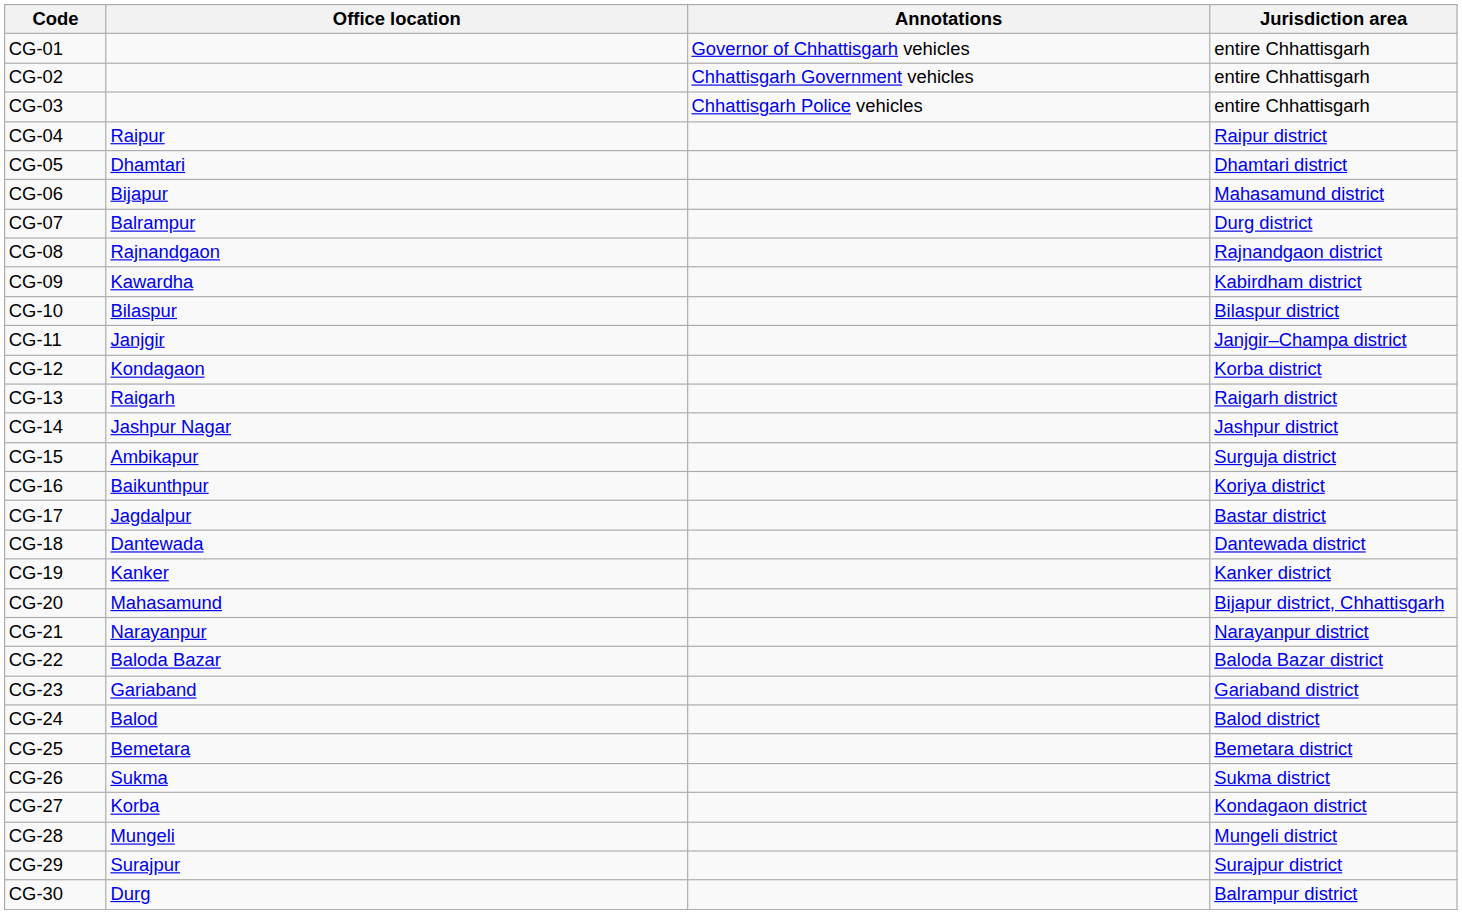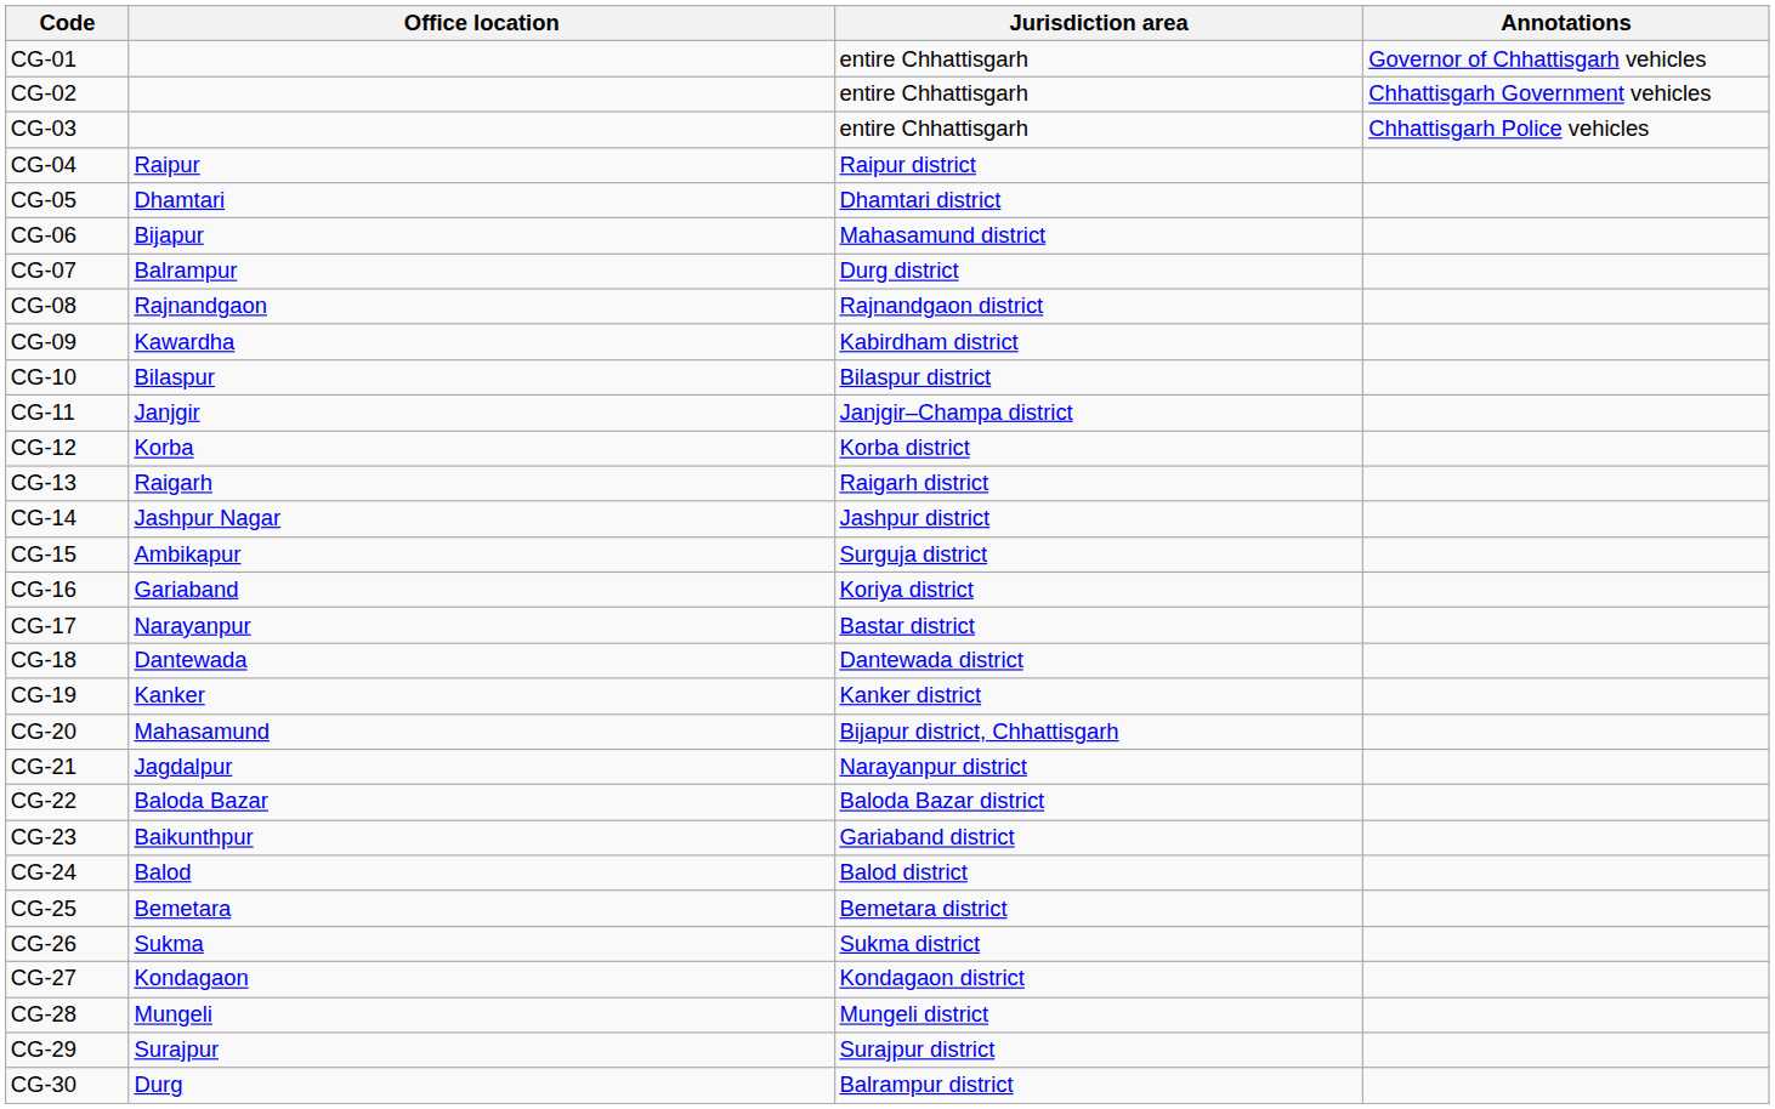 <table class="wikitable sortable" style="width:100%;" border="1" cellspacing="0" cellpadding="3">
 <tr>
 <th scope="col" style="width:7%">Code</th>
 <th scope="col" style="width:40%">Office location</th>
+<th scope="col" style="width:30%">Jurisdiction area</th>
 <th scope="col" style="width:36%" class="unsortable">Annotations</th>
-<th scope="col" style="width:30%">Jurisdiction area</th>
 </tr>
 <tr>
 <td>CG-01</td>
 <td></td>
+<td>entire Chhattisgarh</td>
 <td><a href='#'>Governor of Chhattisgarh</a> vehicles</td>
-<td>entire Chhattisgarh</td>
 </tr>
 <tr>
 <td>CG-02</td>
 <td></td>
+<td>entire Chhattisgarh</td>
 <td><a href='#'>Chhattisgarh Government</a> vehicles</td>
-<td>entire Chhattisgarh</td>
 </tr>
 <tr>
 <td>CG-03</td>
 <td></td>
+<td>entire Chhattisgarh</td>
 <td><a href='#'>Chhattisgarh Police</a> vehicles</td>
-<td>entire Chhattisgarh</td>
 </tr>
 <tr>
 <td>CG-04</td>
 <td><a href='#'>Raipur</a></td>
+<td><a href='#'>Raipur district</a></td>
 <td></td>
-<td><a href='#'>Raipur district</a></td>
 </tr>
 <tr>
 <td>CG-05</td>
 <td><a href='#'>Dhamtari</a></td>
+<td><a href='#'>Dhamtari district</a></td>
 <td></td>
-<td><a href='#'>Dhamtari district</a></td>
 </tr>
 <tr>
 <td>CG-06</td>
 <td><a href='#'>Bijapur</a></td>
+<td><a href='#'>Mahasamund district</a></td>
 <td></td>
-<td><a href='#'>Mahasamund district</a></td>
 </tr>
 <tr>
 <td>CG-07</td>
 <td><a href='#'>Balrampur</a></td>
+<td><a href='#'>Durg district</a></td>
 <td></td>
-<td><a href='#'>Durg district</a></td>
 </tr>
 <tr>
 <td>CG-08</td>
 <td><a href='#'>Rajnandgaon</a></td>
+<td><a href='#'>Rajnandgaon district</a></td>
 <td></td>
-<td><a href='#'>Rajnandgaon district</a></td>
 </tr>
 <tr>
 <td>CG-09</td>
 <td><a href='#'>Kawardha</a></td>
+<td><a href='#'>Kabirdham district</a></td>
 <td></td>
-<td><a href='#'>Kabirdham district</a></td>
 </tr>
 <tr>
 <td>CG-10</td>
 <td><a href='#'>Bilaspur</a></td>
+<td><a href='#'>Bilaspur district</a></td>
 <td></td>
-<td><a href='#'>Bilaspur district</a></td>
 </tr>
 <tr>
 <td>CG-11</td>
 <td><a href='#'>Janjgir</a></td>
+<td><a href='#'>Janjgir–Champa district</a></td>
 <td></td>
-<td><a href='#'>Janjgir–Champa district</a></td>
 </tr>
 <tr>
 <td>CG-12</td>
-<td><a href='#'>Kondagaon</a></td>
+<td><a href='#'>Korba</a></td>
+<td><a href='#'>Korba district</a></td>
 <td></td>
-<td><a href='#'>Korba district</a></td>
 </tr>
 <tr>
 <td>CG-13</td>
 <td><a href='#'>Raigarh</a></td>
+<td><a href='#'>Raigarh district</a></td>
 <td></td>
-<td><a href='#'>Raigarh district</a></td>
 </tr>
 <tr>
 <td>CG-14</td>
 <td><a href='#'>Jashpur Nagar</a></td>
+<td><a href='#'>Jashpur district</a></td>
 <td></td>
-<td><a href='#'>Jashpur district</a></td>
 </tr>
 <tr>
 <td>CG-15</td>
 <td><a href='#'>Ambikapur</a></td>
+<td><a href='#'>Surguja district</a></td>
 <td></td>
-<td><a href='#'>Surguja district</a></td>
 </tr>
 <tr>
 <td>CG-16</td>
-<td><a href='#'>Baikunthpur</a></td>
+<td><a href='#'>Gariaband</a></td>
+<td><a href='#'>Koriya district</a></td>
 <td></td>
-<td><a href='#'>Koriya district</a></td>
 </tr>
 <tr>
 <td>CG-17</td>
-<td><a href='#'>Jagdalpur</a></td>
+<td><a href='#'>Narayanpur</a></td>
+<td><a href='#'>Bastar district</a></td>
 <td></td>
-<td><a href='#'>Bastar district</a></td>
 </tr>
 <tr>
 <td>CG-18</td>
 <td><a href='#'>Dantewada</a></td>
+<td><a href='#'>Dantewada district</a></td>
 <td></td>
-<td><a href='#'>Dantewada district</a></td>
 </tr>
 <tr>
 <td>CG-19</td>
 <td><a href='#'>Kanker</a></td>
+<td><a href='#'>Kanker district</a></td>
 <td></td>
-<td><a href='#'>Kanker district</a></td>
 </tr>
 <tr>
 <td>CG-20</td>
 <td><a href='#'>Mahasamund</a></td>
+<td><a href='#'>Bijapur district, Chhattisgarh</a></td>
 <td></td>
-<td><a href='#'>Bijapur district, Chhattisgarh</a></td>
 </tr>
 <tr>
 <td>CG-21</td>
-<td><a href='#'>Narayanpur</a></td>
+<td><a href='#'>Jagdalpur</a></td>
+<td><a href='#'>Narayanpur district</a></td>
 <td></td>
-<td><a href='#'>Narayanpur district</a></td>
 </tr>
 <tr>
 <td>CG-22</td>
 <td><a href='#'>Baloda Bazar</a></td>
+<td><a href='#'>Baloda Bazar district</a></td>
 <td></td>
-<td><a href='#'>Baloda Bazar district</a></td>
 </tr>
 <tr>
 <td>CG-23</td>
-<td><a href='#'>Gariaband</a></td>
+<td><a href='#'>Baikunthpur</a></td>
+<td><a href='#'>Gariaband district</a></td>
 <td></td>
-<td><a href='#'>Gariaband district</a></td>
 </tr>
 <tr>
 <td>CG-24</td>
 <td><a href='#'>Balod</a></td>
+<td><a href='#'>Balod district</a></td>
 <td></td>
-<td><a href='#'>Balod district</a></td>
 </tr>
 <tr>
 <td>CG-25</td>
 <td><a href='#'>Bemetara</a></td>
+<td><a href='#'>Bemetara district</a></td>
 <td></td>
-<td><a href='#'>Bemetara district</a></td>
 </tr>
 <tr>
 <td>CG-26</td>
 <td><a href='#'>Sukma</a></td>
+<td><a href='#'>Sukma district</a></td>
 <td></td>
-<td><a href='#'>Sukma district</a></td>
 </tr>
 <tr>
 <td>CG-27</td>
-<td><a href='#'>Korba</a></td>
+<td><a href='#'>Kondagaon</a></td>
+<td><a href='#'>Kondagaon district</a></td>
 <td></td>
-<td><a href='#'>Kondagaon district</a></td>
 </tr>
 <tr>
 <td>CG-28</td>
 <td><a href='#'>Mungeli</a></td>
+<td><a href='#'>Mungeli district</a></td>
 <td></td>
-<td><a href='#'>Mungeli district</a></td>
 </tr>
 <tr>
 <td>CG-29</td>
 <td><a href='#'>Surajpur</a></td>
+<td><a href='#'>Surajpur district</a></td>
 <td></td>
-<td><a href='#'>Surajpur district</a></td>
 </tr>
 <tr>
 <td>CG-30</td>
 <td><a href='#'>Durg</a></td>
+<td><a href='#'>Balrampur district</a></td>
 <td></td>
-<td><a href='#'>Balrampur district</a></td>
 </tr>
 </table>
